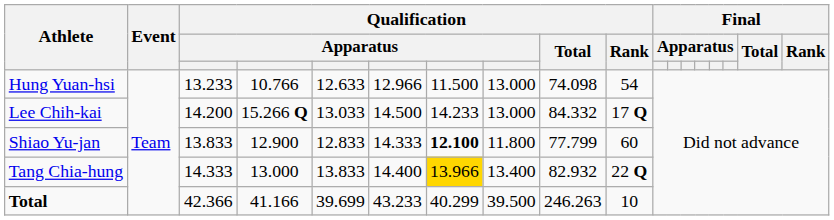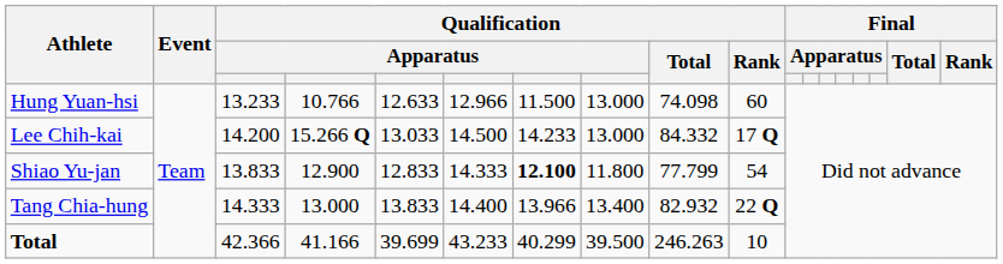 <table class="wikitable" style="font-size:90%; text-align:center">
 <tr>
 <th rowspan="3">Athlete</th>
 <th rowspan="3">Event</th>
 <th colspan="8">Qualification</th>
 <th colspan="8">Final</th>
 </tr>
 <tr style="font-size:95%">
 <th colspan="6">Apparatus</th>
 <th rowspan="2">Total</th>
 <th rowspan="2">Rank</th>
 <th colspan="6">Apparatus</th>
 <th rowspan="2">Total</th>
 <th rowspan="2">Rank</th>
 </tr>
 <tr style="font-size:95%">
 <th></th>
 <th></th>
 <th></th>
 <th></th>
 <th></th>
 <th></th>
 <th></th>
 <th></th>
 <th></th>
 <th></th>
 <th></th>
 <th></th>
 </tr>
 <tr>
 <td align="left"><a href='#'>Hung Yuan-hsi</a></td>
 <td align="left" rowspan="5"><a href='#'>Team</a></td>
 <td>13.233</td>
 <td>10.766</td>
 <td>12.633</td>
 <td>12.966</td>
 <td>11.500</td>
 <td>13.000</td>
 <td>74.098</td>
-<td>54</td>
+<td>60</td>
 <td colspan="8" rowspan="5">Did not advance</td>
 </tr>
 <tr>
 <td align="left"><a href='#'>Lee Chih-kai</a></td>
 <td>14.200</td>
 <td>15.266 <strong>Q</strong></td>
 <td>13.033</td>
 <td>14.500</td>
 <td>14.233</td>
 <td>13.000</td>
 <td>84.332</td>
 <td>17 <strong>Q</strong></td>
 </tr>
 <tr>
 <td align="left"><a href='#'>Shiao Yu-jan</a></td>
 <td>13.833</td>
 <td>12.900</td>
 <td>12.833</td>
 <td>14.333</td>
 <td><strong>12.100</strong></td>
 <td>11.800</td>
 <td>77.799</td>
-<td>60</td>
+<td>54</td>
 </tr>
 <tr>
 <td align="left"><a href='#'>Tang Chia-hung</a></td>
 <td>14.333</td>
 <td>13.000</td>
 <td>13.833</td>
 <td>14.400</td>
-<td style="background: gold;">13.966</td>
+<td>13.966</td>
 <td>13.400</td>
 <td>82.932</td>
 <td>22 <strong>Q</strong></td>
 </tr>
 <tr>
 <td align="left"><strong>Total</strong></td>
 <td>42.366</td>
 <td>41.166</td>
 <td>39.699</td>
 <td>43.233</td>
 <td>40.299</td>
 <td>39.500</td>
 <td>246.263</td>
 <td>10</td>
 </tr>
 </table>
